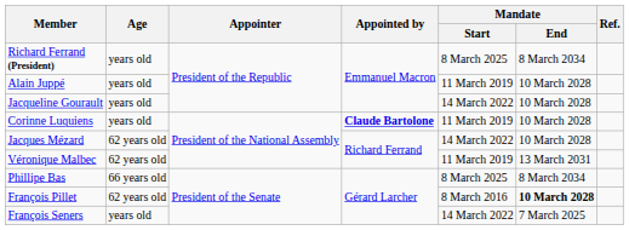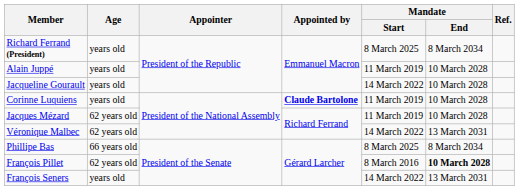 <table class="wikitable">
 <tr>
 <th rowspan="2">Member</th>
 <th rowspan="2">Age</th>
 <th rowspan="2">Appointer</th>
 <th rowspan="2">Appointed by</th>
 <th colspan="2">Mandate</th>
 <th rowspan="2">Ref.</th>
 </tr>
 <tr>
 <th>Start</th>
 <th>End</th>
 </tr>
 <tr>
 <td><a href='#'>Richard Ferrand</a><br><small><strong>(President)</strong></small></td>
 <td> years old</td>
 <td rowspan="3"><a href='#'>President of the Republic</a></td>
 <td rowspan="3"><a href='#'>Emmanuel Macron</a></td>
 <td>8 March 2025</td>
 <td>8 March 2034</td>
 <td></td>
 </tr>
 <tr>
 <td><a href='#'>Alain Juppé</a></td>
 <td> years old</td>
 <td>11 March 2019</td>
 <td>10 March 2028</td>
 <td></td>
 </tr>
 <tr>
 <td><a href='#'>Jacqueline Gourault</a></td>
 <td> years old</td>
 <td>14 March 2022</td>
 <td>10 March 2028</td>
 <td></td>
 </tr>
 <tr>
 <td><a href='#'>Corinne Luquiens</a></td>
 <td> years old</td>
 <td rowspan="3"><a href='#'>President of the National Assembly</a></td>
 <td><strong><a href='#'>Claude Bartolone</a></strong></td>
 <td>11 March 2019</td>
 <td>10 March 2028</td>
 <td></td>
 </tr>
 <tr>
 <td><a href='#'>Jacques Mézard</a></td>
 <td>62 years old</td>
 <td rowspan="2"><a href='#'>Richard Ferrand</a></td>
-<td>14 March 2022</td>
+<td>11 March 2019</td>
 <td>10 March 2028</td>
 <td></td>
 </tr>
 <tr>
 <td><a href='#'>Véronique Malbec</a></td>
 <td>62 years old</td>
-<td>11 March 2019</td>
+<td>14 March 2022</td>
 <td>13 March 2031</td>
 <td></td>
 </tr>
 <tr>
 <td><a href='#'>Phillipe Bas</a></td>
 <td>66 years old</td>
 <td rowspan="3"><a href='#'>President of the Senate</a></td>
 <td rowspan="3"><a href='#'>Gérard Larcher</a></td>
 <td>8 March 2025</td>
 <td>8 March 2034</td>
 <td></td>
 </tr>
 <tr>
 <td><a href='#'>François Pillet</a></td>
 <td>62 years old</td>
 <td>8 March 2016</td>
 <td><strong>10 March 2028</strong></td>
 <td></td>
 </tr>
 <tr>
 <td><a href='#'>François Seners</a></td>
 <td> years old</td>
 <td>14 March 2022</td>
-<td>7 March 2025</td>
+<td>13 March 2031</td>
 <td></td>
 </tr>
 </table>
